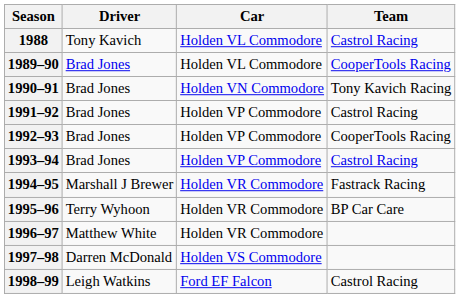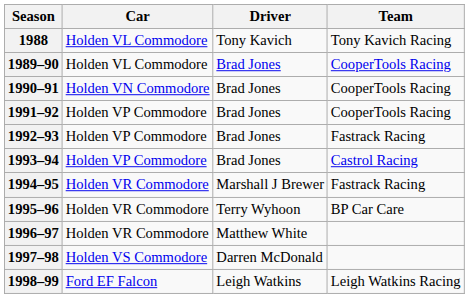 <table class="wikitable" style="font-size: 95%;">
 <tr>
 <th>Season</th>
+<th>Car</th>
 <th>Driver</th>
-<th>Car</th>
 <th>Team</th>
 </tr>
 <tr>
 <th>1988</th>
+<td><a href='#'>Holden VL Commodore</a></td>
 <td>Tony Kavich</td>
-<td><a href='#'>Holden VL Commodore</a></td>
-<td><a href='#'>Castrol Racing</a></td>
+<td>Tony Kavich Racing</td>
 </tr>
 <tr>
 <th>1989–90</th>
+<td>Holden VL Commodore</td>
 <td><a href='#'>Brad Jones</a></td>
-<td>Holden VL Commodore</td>
 <td><a href='#'>CooperTools Racing</a></td>
 </tr>
 <tr>
 <th>1990–91</th>
+<td><a href='#'>Holden VN Commodore</a></td>
 <td>Brad Jones</td>
-<td><a href='#'>Holden VN Commodore</a></td>
-<td>Tony Kavich Racing</td>
+<td>CooperTools Racing</td>
 </tr>
 <tr>
 <th>1991–92</th>
+<td>Holden VP Commodore</td>
 <td>Brad Jones</td>
-<td>Holden VP Commodore</td>
-<td>Castrol Racing</td>
+<td>CooperTools Racing</td>
 </tr>
 <tr>
 <th>1992–93</th>
+<td>Holden VP Commodore</td>
 <td>Brad Jones</td>
-<td>Holden VP Commodore</td>
-<td>CooperTools Racing</td>
+<td>Fastrack Racing</td>
 </tr>
 <tr>
 <th>1993–94</th>
+<td><a href='#'>Holden VP Commodore</a></td>
 <td>Brad Jones</td>
-<td><a href='#'>Holden VP Commodore</a></td>
 <td><a href='#'>Castrol Racing</a></td>
 </tr>
 <tr>
 <th>1994–95</th>
+<td><a href='#'>Holden VR Commodore</a></td>
 <td>Marshall J Brewer</td>
-<td><a href='#'>Holden VR Commodore</a></td>
 <td>Fastrack Racing</td>
 </tr>
 <tr>
 <th>1995–96</th>
+<td>Holden VR Commodore</td>
 <td>Terry Wyhoon</td>
-<td>Holden VR Commodore</td>
 <td>BP Car Care</td>
 </tr>
 <tr>
 <th>1996–97</th>
+<td>Holden VR Commodore</td>
 <td>Matthew White</td>
-<td>Holden VR Commodore</td>
 <td></td>
 </tr>
 <tr>
 <th>1997–98</th>
+<td><a href='#'>Holden VS Commodore</a></td>
 <td>Darren McDonald</td>
-<td><a href='#'>Holden VS Commodore</a></td>
 <td></td>
 </tr>
 <tr>
 <th>1998–99</th>
+<td><a href='#'>Ford EF Falcon</a></td>
 <td>Leigh Watkins</td>
-<td><a href='#'>Ford EF Falcon</a></td>
-<td>Castrol Racing</td>
+<td>Leigh Watkins Racing</td>
 </tr>
 </table>
